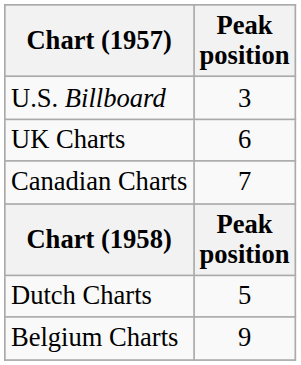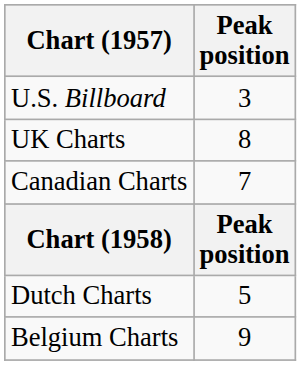 <table class="wikitable">
 <tr>
 <th>Chart (1957)</th>
 <th>Peak<br>position</th>
 </tr>
 <tr>
 <td>U.S. <em>Billboard</em> </td>
 <td align="center">3</td>
 </tr>
 <tr>
 <td>UK Charts</td>
-<td align="center">6</td>
+<td align="center">8</td>
 </tr>
 <tr>
 <td>Canadian Charts</td>
 <td align="center">7</td>
 </tr>
 <tr>
 <th>Chart (1958)</th>
 <th>Peak<br>position</th>
 </tr>
 <tr>
 <td>Dutch Charts</td>
 <td align="center">5</td>
 </tr>
 <tr>
 <td>Belgium Charts</td>
 <td align="center">9</td>
 </tr>
 </table>
